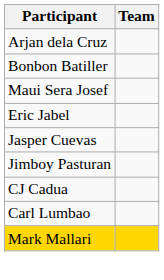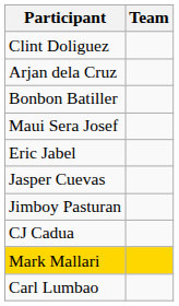 <table class="wikitable">
 <tr>
 <th>Participant</th>
 <th>Team</th>
+</tr>
+<tr>
+<td>Clint Doliguez</td>
+<td></td>
 </tr>
 <tr>
 <td>Arjan dela Cruz</td>
 <td></td>
 </tr>
 <tr>
 <td>Bonbon Batiller</td>
 <td></td>
 </tr>
 <tr>
 <td>Maui Sera Josef</td>
 <td></td>
 </tr>
 <tr>
 <td>Eric Jabel</td>
 <td></td>
 </tr>
 <tr>
 <td>Jasper Cuevas</td>
 <td></td>
 </tr>
 <tr>
 <td>Jimboy Pasturan</td>
 <td></td>
 </tr>
 <tr>
 <td>CJ Cadua</td>
 <td></td>
 </tr>
+<tr bgcolor=gold>
+<td>Mark Mallari</td>
+<td></td>
+</tr>
 <tr>
 <td>Carl Lumbao</td>
 <td></td>
 </tr>
-<tr bgcolor=gold>
-<td>Mark Mallari</td>
-<td></td>
-</tr>
 </table>
